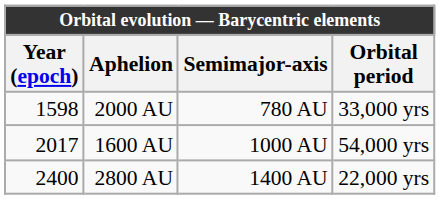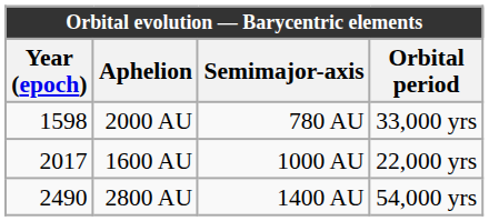 <table class=wikitable style="text-align: right; font-size: 11px; float: left; margin-right: 1.2em;">
 <tr bgcolor=#333 style="color: white; font-size: smaller;">
 <td colspan=4 style="text-align: center;"><strong>Orbital evolution — Barycentric elements</strong></td>
 </tr>
 <tr>
 <th>Year<br>(<a href='#'>epoch</a>)</th>
 <th>Aphelion</th>
 <th>Semimajor-axis</th>
 <th>Orbital<br>period</th>
 </tr>
 <tr>
 <td>1598</td>
 <td>2000 AU</td>
 <td>780 AU</td>
 <td>33,000 yrs</td>
 </tr>
 <tr>
 <td>2017</td>
 <td>1600 AU</td>
 <td>1000 AU</td>
+<td>22,000 yrs</td>
+</tr>
+<tr>
+<td>2490</td>
+<td>2800 AU</td>
+<td>1400 AU</td>
 <td>54,000 yrs</td>
 </tr>
-<tr>
-<td>2400</td>
-<td>2800 AU</td>
-<td>1400 AU</td>
-<td>22,000 yrs</td>
-</tr>
 </table>
